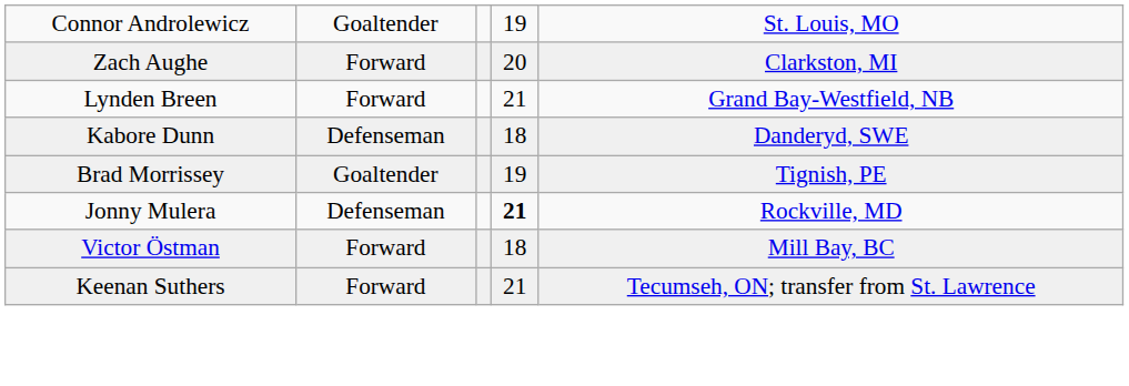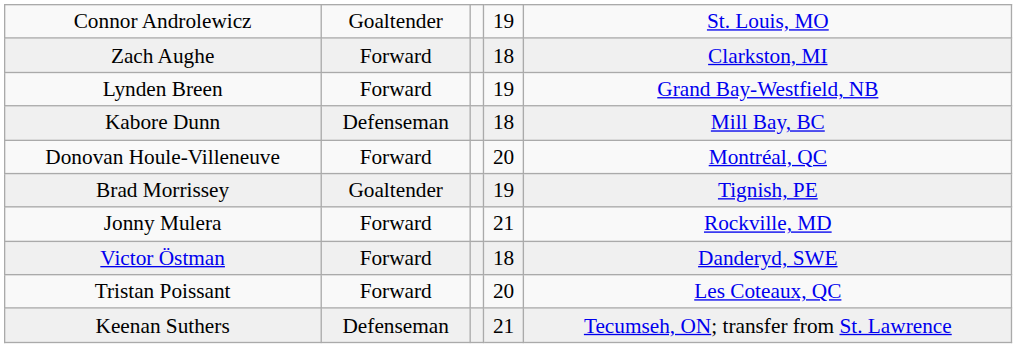 <table class="wikitable" width="60%">
 <tr align="center" bgcolor="">
 <td>Connor Androlewicz</td>
 <td>Goaltender</td>
 <td></td>
 <td>19</td>
 <td><a href='#'>St. Louis, MO</a></td>
 </tr>
 <tr align="center" bgcolor="f0f0f0">
 <td>Zach Aughe</td>
 <td>Forward</td>
 <td></td>
-<td>20</td>
+<td>18</td>
 <td><a href='#'>Clarkston, MI</a></td>
 </tr>
 <tr align="center" bgcolor="">
 <td>Lynden Breen</td>
 <td>Forward</td>
 <td></td>
-<td>21</td>
+<td>19</td>
 <td><a href='#'>Grand Bay-Westfield, NB</a></td>
 </tr>
 <tr align="center" bgcolor="f0f0f0">
 <td>Kabore Dunn</td>
 <td>Defenseman</td>
 <td></td>
 <td>18</td>
-<td><a href='#'>Danderyd, SWE</a></td>
+<td><a href='#'>Mill Bay, BC</a></td>
+</tr>
+<tr align="center" bgcolor="">
+<td>Donovan Houle-Villeneuve</td>
+<td>Forward</td>
+<td></td>
+<td>20</td>
+<td><a href='#'>Montréal, QC</a></td>
 </tr>
 <tr align="center" bgcolor="f0f0f0">
 <td>Brad Morrissey</td>
 <td>Goaltender</td>
 <td></td>
 <td>19</td>
 <td><a href='#'>Tignish, PE</a></td>
 </tr>
 <tr align="center" bgcolor="">
 <td>Jonny Mulera</td>
-<td>Defenseman</td>
+<td>Forward</td>
 <td></td>
-<td><strong>21</strong></td>
+<td>21</td>
 <td><a href='#'>Rockville, MD</a></td>
 </tr>
 <tr align="center" bgcolor="f0f0f0">
 <td><a href='#'>Victor Östman</a></td>
 <td>Forward</td>
 <td></td>
 <td>18</td>
-<td><a href='#'>Mill Bay, BC</a></td>
+<td><a href='#'>Danderyd, SWE</a></td>
+</tr>
+<tr align="center" bgcolor="">
+<td>Tristan Poissant</td>
+<td>Forward</td>
+<td></td>
+<td>20</td>
+<td><a href='#'>Les Coteaux, QC</a></td>
 </tr>
 <tr align="center" bgcolor="f0f0f0">
 <td>Keenan Suthers</td>
-<td>Forward</td>
+<td>Defenseman</td>
 <td></td>
 <td>21</td>
 <td><a href='#'>Tecumseh, ON</a>; transfer from <a href='#'>St. Lawrence</a></td>
 </tr>
 </table>
